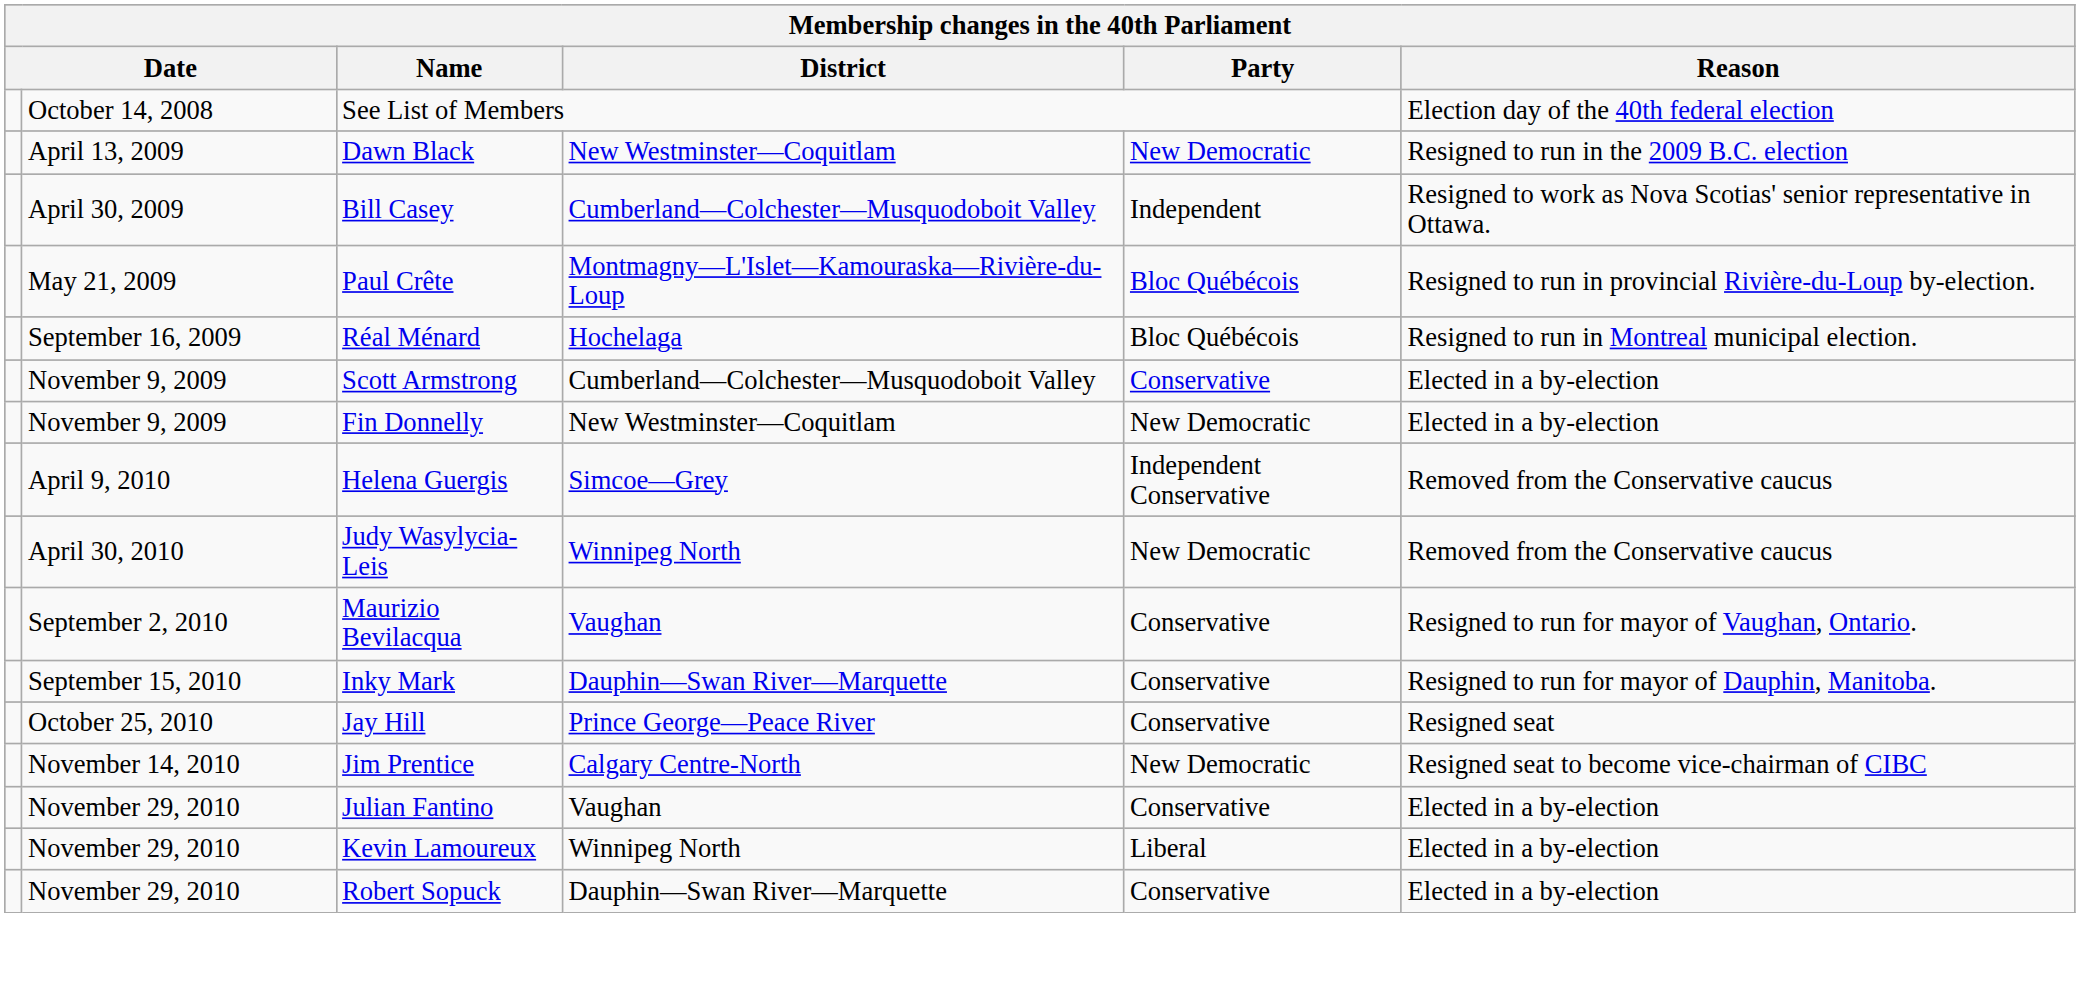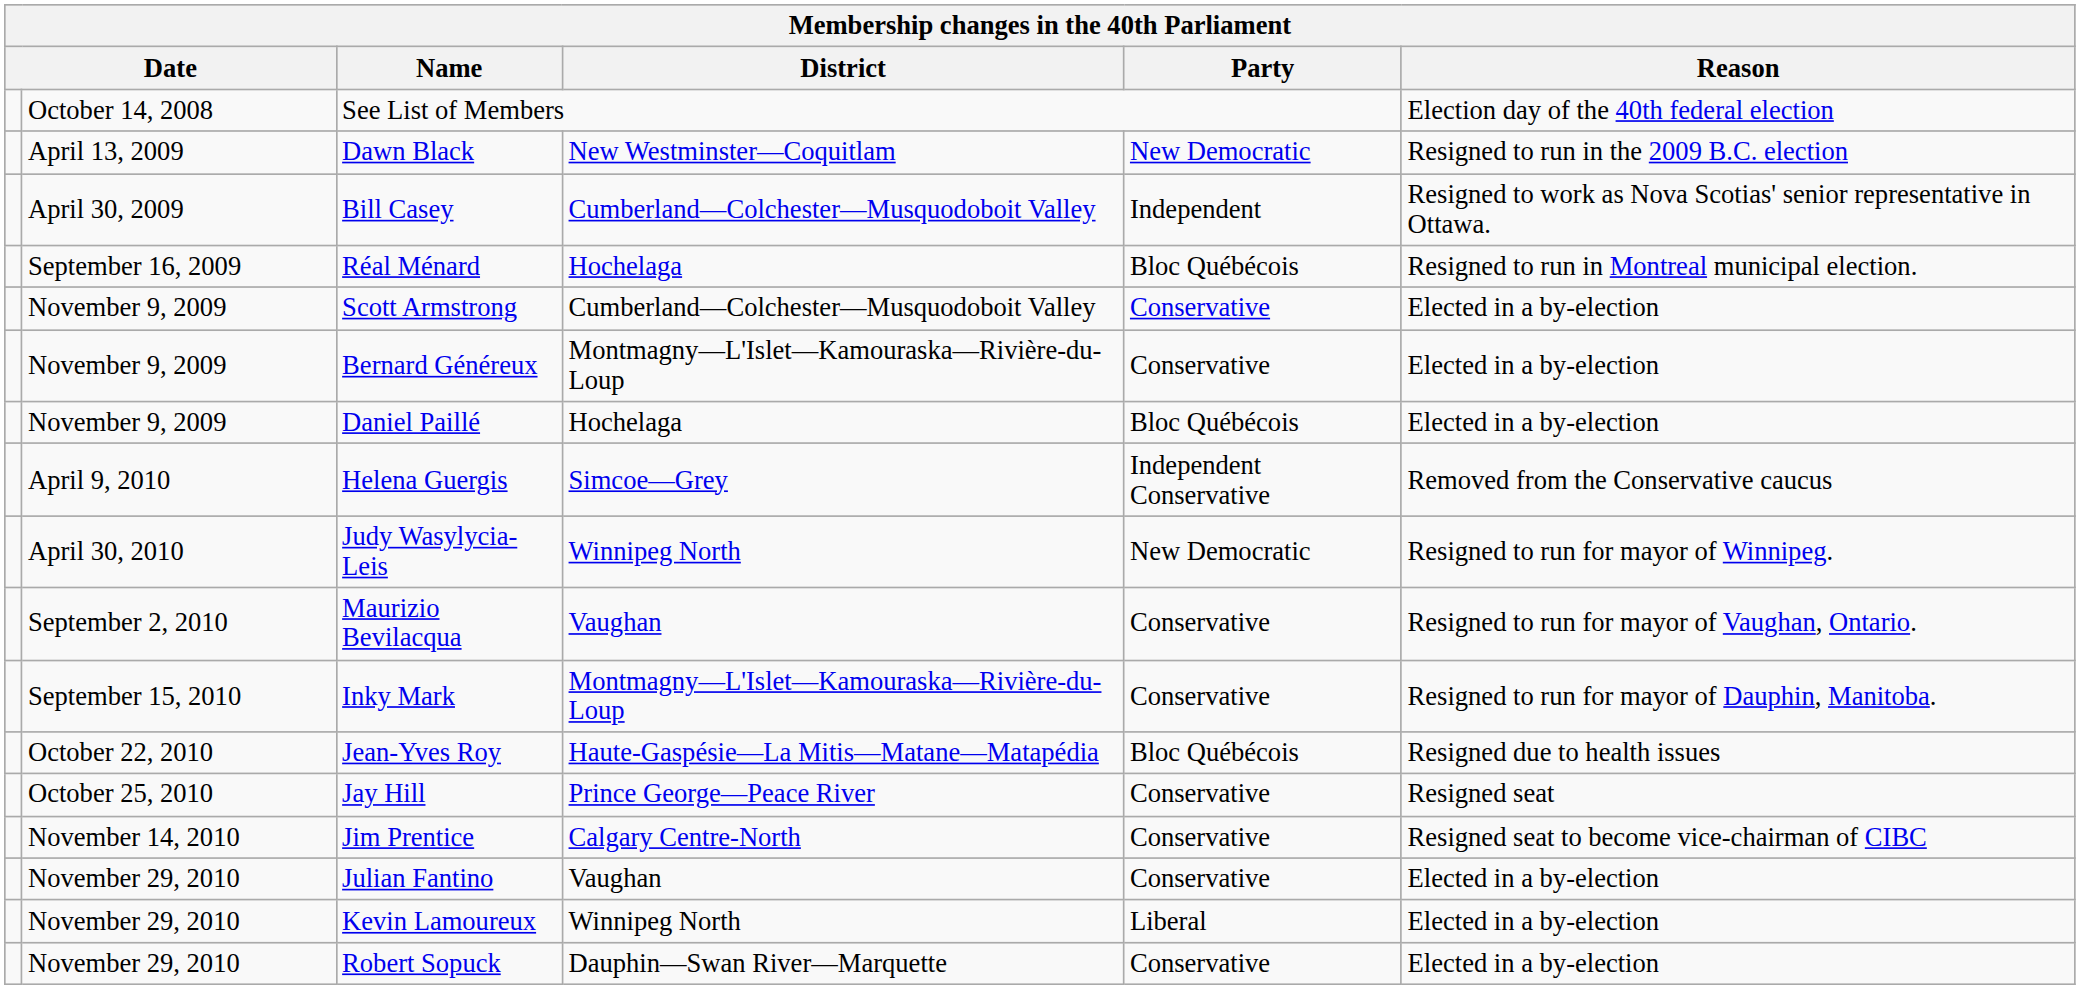 <table class="wikitable">
 <tr>
 <th colspan=6>Membership changes in the 40th Parliament</th>
 </tr>
 <tr>
 <th colspan=2 width=16%>Date</th>
 <th>Name</th>
 <th>District</th>
 <th>Party</th>
 <th>Reason</th>
 </tr>
 <tr>
 <td></td>
 <td>October 14, 2008</td>
 <td colspan=3>See List of Members</td>
 <td>Election day of the <a href='#'>40th federal election</a></td>
 </tr>
 <tr>
 <td></td>
 <td>April 13, 2009</td>
 <td><a href='#'>Dawn Black</a></td>
 <td><a href='#'>New Westminster—Coquitlam</a></td>
 <td><a href='#'>New Democratic</a></td>
 <td>Resigned to run in the <a href='#'>2009 B.C. election</a></td>
 </tr>
 <tr>
 <td></td>
 <td>April 30, 2009</td>
 <td><a href='#'>Bill Casey</a></td>
 <td><a href='#'>Cumberland—Colchester—Musquodoboit Valley</a></td>
 <td>Independent</td>
 <td>Resigned to work as Nova Scotias' senior representative in Ottawa.</td>
 </tr>
 <tr>
 <td></td>
-<td>May 21, 2009</td>
-<td><a href='#'>Paul Crête</a></td>
-<td><a href='#'>Montmagny—L'Islet—Kamouraska—Rivière-du-Loup</a></td>
-<td><a href='#'>Bloc Québécois</a></td>
-<td>Resigned to run in provincial <a href='#'>Rivière-du-Loup</a> by-election.</td>
-</tr>
-<tr>
-<td></td>
 <td>September 16, 2009</td>
 <td><a href='#'>Réal Ménard</a></td>
 <td><a href='#'>Hochelaga</a></td>
 <td>Bloc Québécois</td>
 <td>Resigned to run in <a href='#'>Montreal</a> municipal election.</td>
 </tr>
 <tr>
 <td></td>
 <td>November 9, 2009</td>
 <td><a href='#'>Scott Armstrong</a></td>
 <td>Cumberland—Colchester—Musquodoboit Valley</td>
 <td><a href='#'>Conservative</a></td>
 <td>Elected in a by-election</td>
 </tr>
 <tr>
 <td></td>
 <td>November 9, 2009</td>
-<td><a href='#'>Fin Donnelly</a></td>
-<td>New Westminster—Coquitlam</td>
-<td>New Democratic</td>
+<td><a href='#'>Bernard Généreux</a></td>
+<td>Montmagny—L'Islet—Kamouraska—Rivière-du-Loup</td>
+<td>Conservative</td>
+<td>Elected in a by-election</td>
+</tr>
+<tr>
+<td></td>
+<td>November 9, 2009</td>
+<td><a href='#'>Daniel Paillé</a></td>
+<td>Hochelaga</td>
+<td>Bloc Québécois</td>
 <td>Elected in a by-election</td>
 </tr>
 <tr>
 <td></td>
 <td>April 9, 2010</td>
 <td><a href='#'>Helena Guergis</a></td>
 <td><a href='#'>Simcoe—Grey</a></td>
 <td>Independent Conservative</td>
 <td>Removed from the Conservative caucus</td>
 </tr>
 <tr>
 <td></td>
 <td>April 30, 2010</td>
 <td><a href='#'>Judy Wasylycia-Leis</a></td>
 <td><a href='#'>Winnipeg North</a></td>
 <td>New Democratic</td>
-<td>Removed from the Conservative caucus</td>
+<td>Resigned to run for mayor of <a href='#'>Winnipeg</a>.</td>
 </tr>
 <tr>
 <td></td>
 <td>September 2, 2010</td>
 <td><a href='#'>Maurizio Bevilacqua</a></td>
 <td><a href='#'>Vaughan</a></td>
 <td>Conservative</td>
 <td>Resigned to run for mayor of <a href='#'>Vaughan</a>, <a href='#'>Ontario</a>.</td>
 </tr>
 <tr>
 <td></td>
 <td>September 15, 2010</td>
 <td><a href='#'>Inky Mark</a></td>
-<td><a href='#'>Dauphin—Swan River—Marquette</a></td>
+<td><a href='#'>Montmagny—L'Islet—Kamouraska—Rivière-du-Loup</a></td>
 <td>Conservative</td>
 <td>Resigned to run for mayor of <a href='#'>Dauphin</a>, <a href='#'>Manitoba</a>.</td>
+</tr>
+<tr>
+<td></td>
+<td>October 22, 2010</td>
+<td><a href='#'>Jean-Yves Roy</a></td>
+<td><a href='#'>Haute-Gaspésie—La Mitis—Matane—Matapédia</a></td>
+<td>Bloc Québécois</td>
+<td>Resigned due to health issues</td>
 </tr>
 <tr>
 <td></td>
 <td>October 25, 2010</td>
 <td><a href='#'>Jay Hill</a></td>
 <td><a href='#'>Prince George—Peace River</a></td>
 <td>Conservative</td>
 <td>Resigned seat</td>
 </tr>
 <tr>
 <td></td>
 <td>November 14, 2010</td>
 <td><a href='#'>Jim Prentice</a></td>
 <td><a href='#'>Calgary Centre-North</a></td>
-<td>New Democratic</td>
+<td>Conservative</td>
 <td>Resigned seat to become vice-chairman of <a href='#'>CIBC</a></td>
 </tr>
 <tr>
 <td></td>
 <td>November 29, 2010</td>
 <td><a href='#'>Julian Fantino</a></td>
 <td>Vaughan</td>
 <td>Conservative</td>
 <td>Elected in a by-election</td>
 </tr>
 <tr>
 <td></td>
 <td>November 29, 2010</td>
 <td><a href='#'>Kevin Lamoureux</a></td>
 <td>Winnipeg North</td>
 <td>Liberal</td>
 <td>Elected in a by-election</td>
 </tr>
 <tr>
 <td></td>
 <td>November 29, 2010</td>
 <td><a href='#'>Robert Sopuck</a></td>
 <td>Dauphin—Swan River—Marquette</td>
 <td>Conservative</td>
 <td>Elected in a by-election</td>
 </tr>
 </table>
